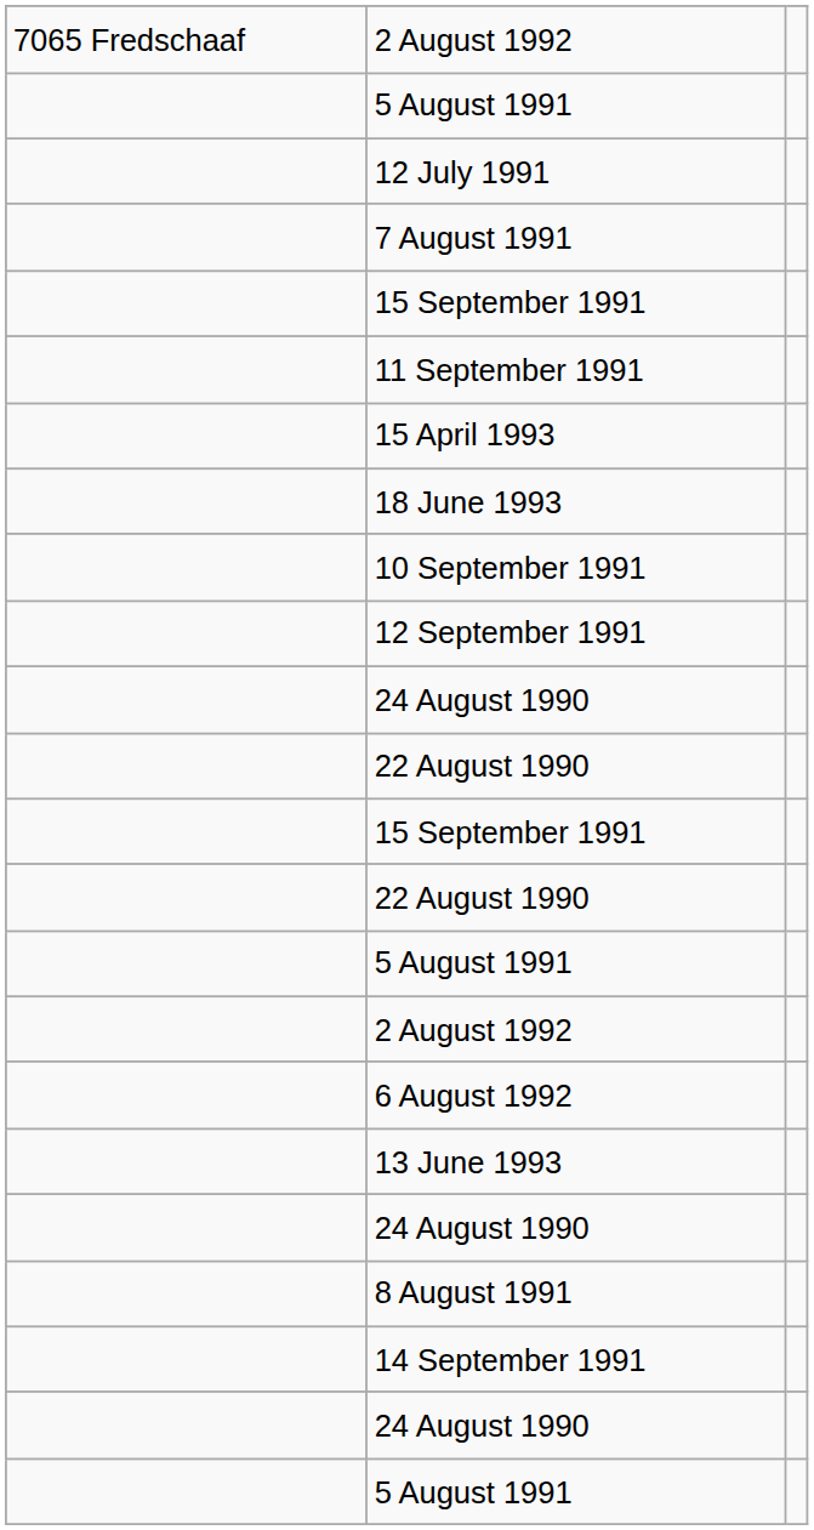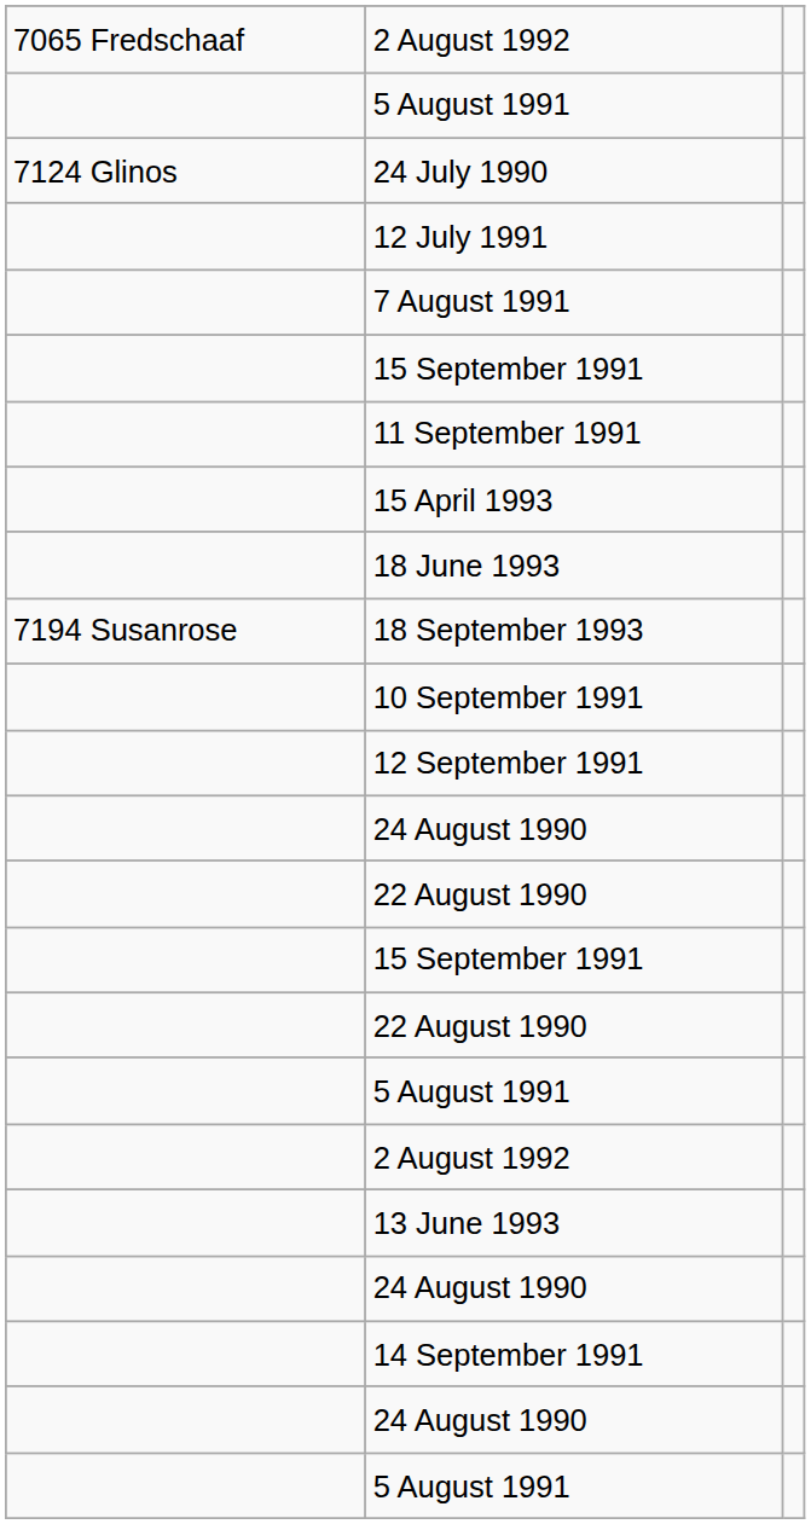 <table class="wikitable" style="font-size: 89%; float: left; width: 26em; margin-right: 1em; height: 700px">
 <tr>
 <td>7065 Fredschaaf</td>
 <td>2 August 1992</td>
 <td></td>
 </tr>
 <tr>
 <td></td>
 <td>5 August 1991</td>
+<td></td>
+</tr>
+<tr>
+<td>7124 Glinos</td>
+<td>24 July 1990</td>
 <td></td>
 </tr>
 <tr>
 <td></td>
 <td>12 July 1991</td>
 <td></td>
 </tr>
 <tr>
 <td></td>
 <td>7 August 1991</td>
 <td></td>
 </tr>
 <tr>
 <td></td>
 <td>15 September 1991</td>
 <td></td>
 </tr>
 <tr>
 <td></td>
 <td>11 September 1991</td>
 <td></td>
 </tr>
 <tr>
 <td></td>
 <td>15 April 1993</td>
 <td></td>
 </tr>
 <tr>
 <td></td>
 <td>18 June 1993</td>
+<td></td>
+</tr>
+<tr>
+<td>7194 Susanrose</td>
+<td>18 September 1993</td>
 <td></td>
 </tr>
 <tr>
 <td></td>
 <td>10 September 1991</td>
 <td></td>
 </tr>
 <tr>
 <td></td>
 <td>12 September 1991</td>
 <td></td>
 </tr>
 <tr>
 <td></td>
 <td>24 August 1990</td>
 <td></td>
 </tr>
 <tr>
 <td></td>
 <td>22 August 1990</td>
 <td></td>
 </tr>
 <tr>
 <td></td>
 <td>15 September 1991</td>
 <td></td>
 </tr>
 <tr>
 <td></td>
 <td>22 August 1990</td>
 <td></td>
 </tr>
 <tr>
 <td></td>
 <td>5 August 1991</td>
 <td></td>
 </tr>
 <tr>
 <td></td>
 <td>2 August 1992</td>
 <td></td>
 </tr>
 <tr>
 <td></td>
-<td>6 August 1992</td>
-<td></td>
-</tr>
-<tr>
-<td></td>
 <td>13 June 1993</td>
 <td></td>
 </tr>
 <tr>
 <td></td>
 <td>24 August 1990</td>
-<td></td>
-</tr>
-<tr>
-<td></td>
-<td>8 August 1991</td>
 <td></td>
 </tr>
 <tr>
 <td></td>
 <td>14 September 1991</td>
 <td></td>
 </tr>
 <tr>
 <td></td>
 <td>24 August 1990</td>
 <td></td>
 </tr>
 <tr>
 <td></td>
 <td>5 August 1991</td>
 <td></td>
 </tr>
 </table>
